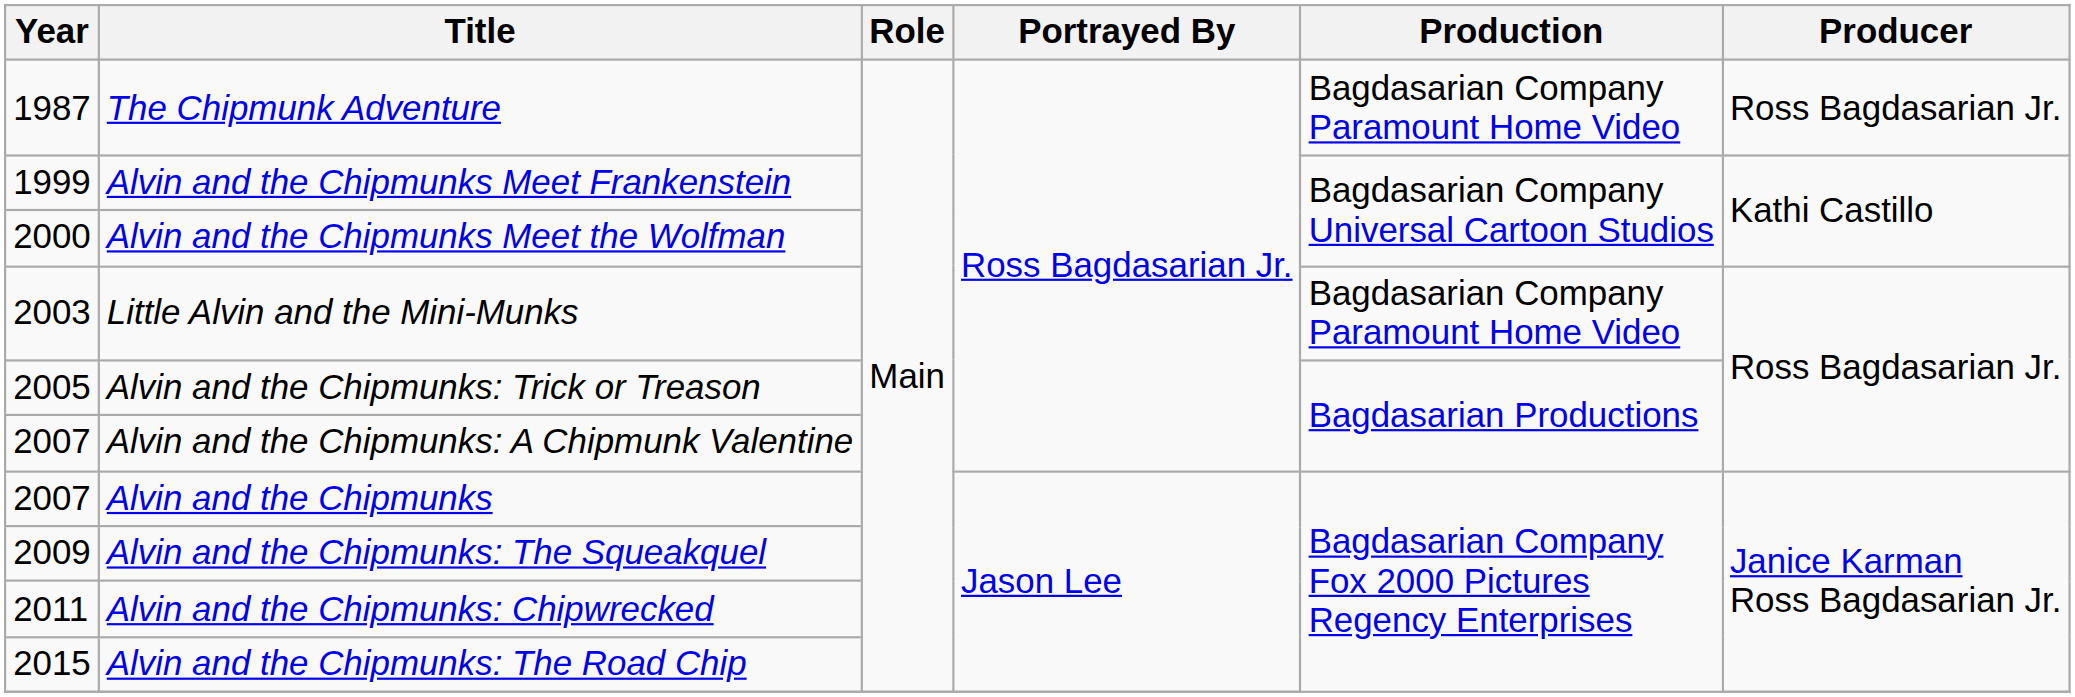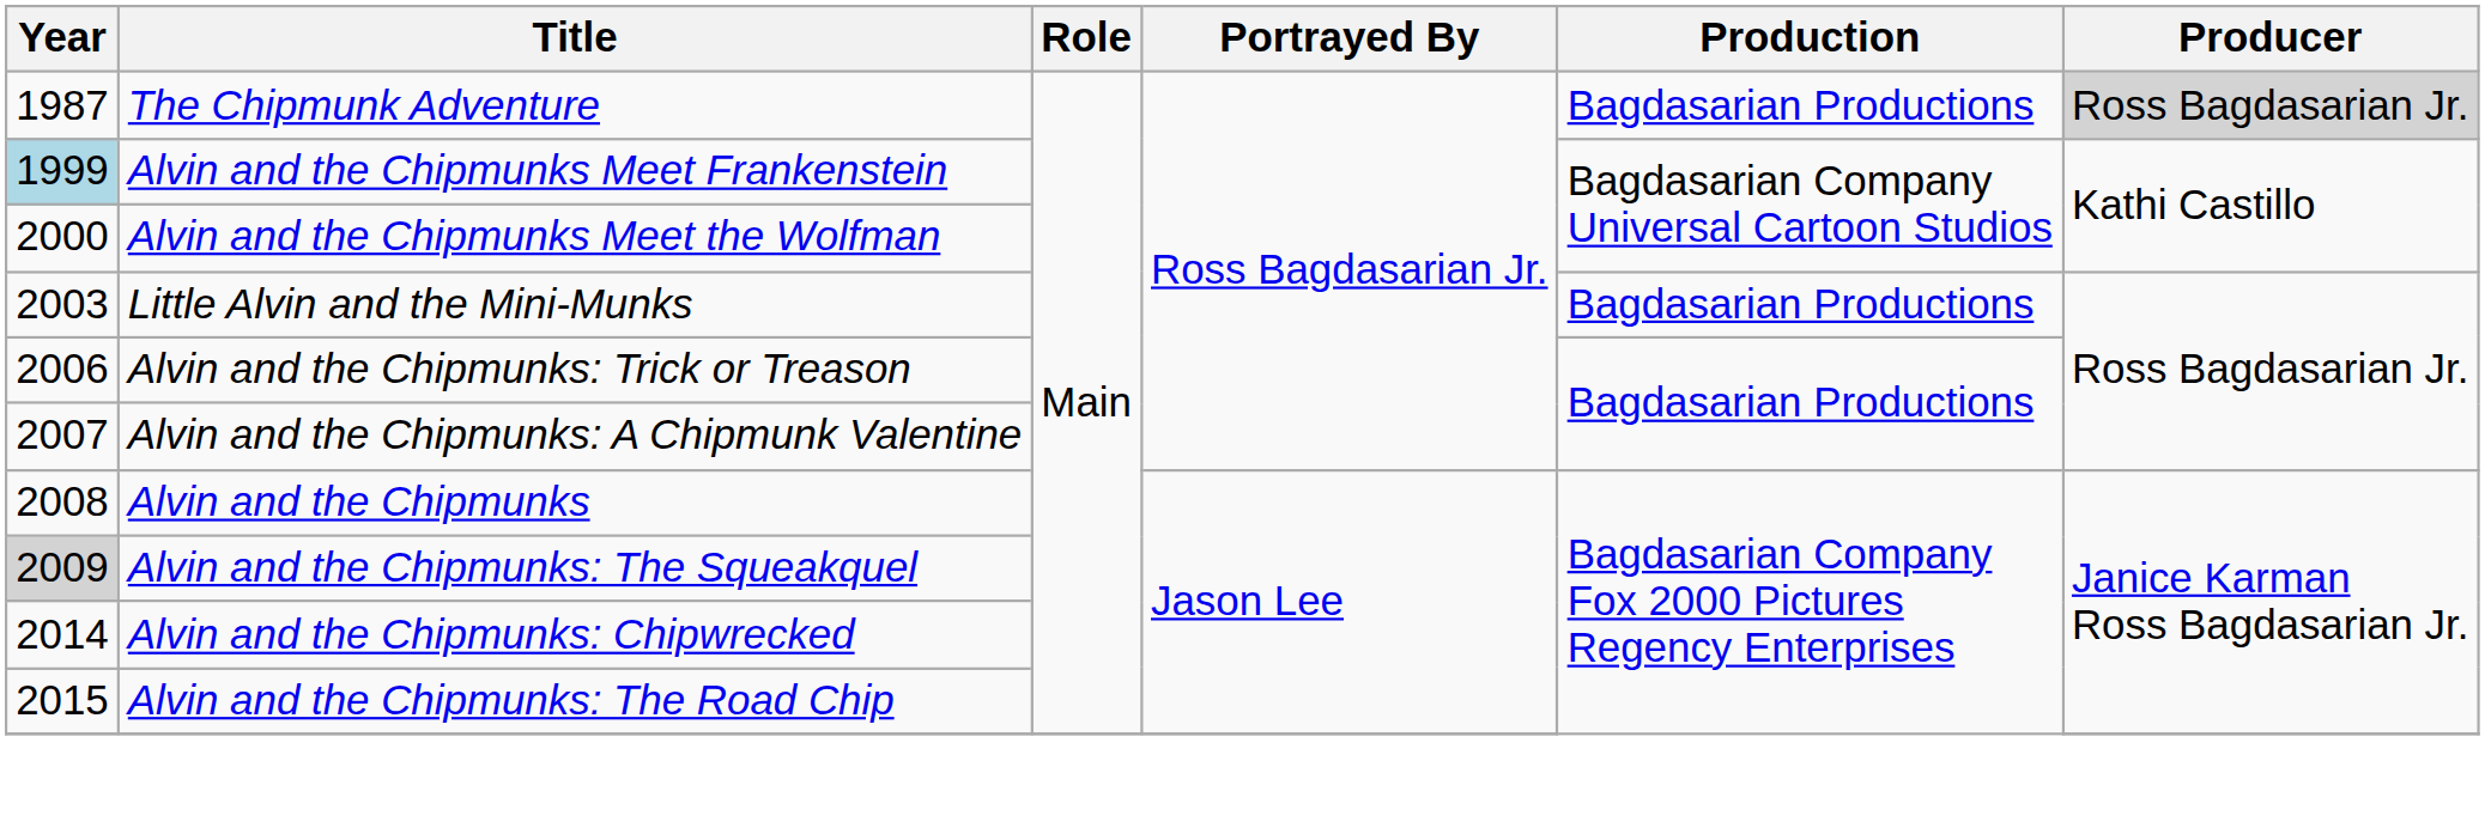 <table class="wikitable">
 <tr>
 <th>Year</th>
 <th>Title</th>
 <th>Role</th>
 <th>Portrayed By</th>
 <th>Production</th>
 <th>Producer</th>
 </tr>
 <tr>
 <td>1987</td>
 <td><em><a href='#'>The Chipmunk Adventure</a></em></td>
 <td rowspan="10">Main</td>
 <td rowspan="6"><a href='#'>Ross Bagdasarian Jr.</a></td>
-<td>Bagdasarian Company<br><a href='#'>Paramount Home Video</a></td>
-<td>Ross Bagdasarian Jr.</td>
+<td><a href='#'>Bagdasarian Productions</a></td>
+<td style="background: lightgrey;">Ross Bagdasarian Jr.</td>
 </tr>
 <tr>
-<td>1999</td>
+<td style="background: lightblue;">1999</td>
 <td><em><a href='#'>Alvin and the Chipmunks Meet Frankenstein</a></em></td>
 <td rowspan="2">Bagdasarian Company<br><a href='#'>Universal Cartoon Studios</a></td>
 <td rowspan="2">Kathi Castillo</td>
 </tr>
 <tr>
 <td>2000</td>
 <td><em><a href='#'>Alvin and the Chipmunks Meet the Wolfman</a></em></td>
 </tr>
 <tr>
 <td>2003</td>
 <td><em>Little Alvin and the Mini-Munks</em></td>
-<td>Bagdasarian Company<br><a href='#'>Paramount Home Video</a></td>
+<td><a href='#'>Bagdasarian Productions</a></td>
 <td rowspan="3">Ross Bagdasarian Jr.</td>
 </tr>
 <tr>
-<td>2005</td>
+<td>2006</td>
 <td><em>Alvin and the Chipmunks: Trick or Treason</em></td>
 <td rowspan="2"><a href='#'>Bagdasarian Productions</a></td>
 </tr>
 <tr>
 <td>2007</td>
 <td><em>Alvin and the Chipmunks: A Chipmunk Valentine</em></td>
 </tr>
 <tr>
-<td>2007</td>
+<td>2008</td>
 <td><em><a href='#'>Alvin and the Chipmunks</a></em></td>
 <td rowspan="4"><a href='#'>Jason Lee</a></td>
 <td rowspan="5"><a href='#'>Bagdasarian Company</a><br><a href='#'>Fox 2000 Pictures</a><br><a href='#'>Regency Enterprises</a></td>
 <td rowspan="4"><a href='#'>Janice Karman</a><br>Ross Bagdasarian Jr.</td>
 </tr>
 <tr>
-<td>2009</td>
+<td style="background: lightgrey;">2009</td>
 <td><em><a href='#'>Alvin and the Chipmunks: The Squeakquel</a></em></td>
 </tr>
 <tr>
-<td>2011</td>
+<td>2014</td>
 <td><em><a href='#'>Alvin and the Chipmunks: Chipwrecked</a></em></td>
 </tr>
 <tr>
 <td>2015</td>
 <td><em><a href='#'>Alvin and the Chipmunks: The Road Chip</a></em></td>
 </tr>
 <tr>
 </tr>
 </table>
